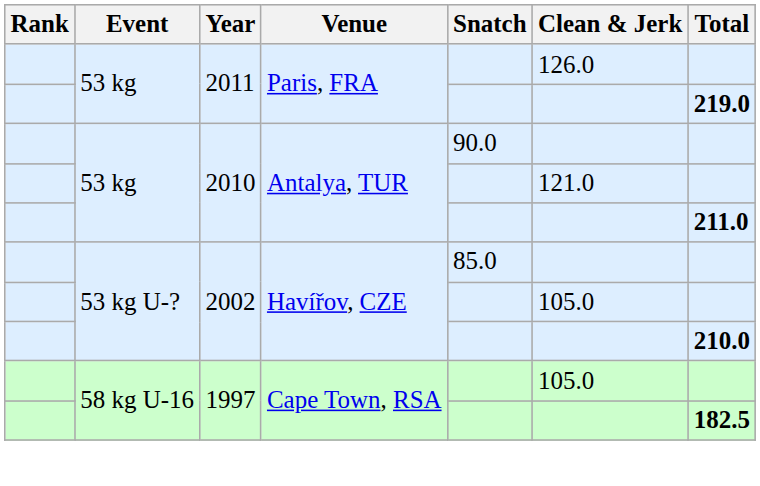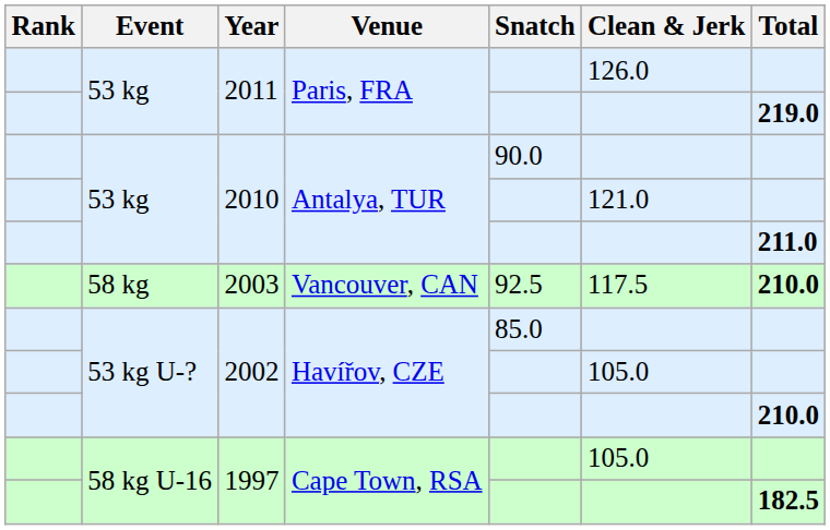 <table class="wikitable">
 <tr>
 <th>Rank</th>
 <th>Event</th>
 <th>Year</th>
 <th>Venue</th>
 <th>Snatch</th>
 <th>Clean & Jerk</th>
 <th>Total</th>
 </tr>
 <tr bgcolor=#DDEEFF>
 <td></td>
 <td rowspan=2>53 kg</td>
 <td rowspan=2>2011</td>
 <td rowspan=2><a href='#'>Paris</a>, <a href='#'>FRA</a></td>
 <td></td>
 <td>126.0</td>
 <td></td>
 </tr>
 <tr bgcolor=#DDEEFF>
 <td><strong></strong></td>
 <td></td>
 <td></td>
 <td><strong>219.0</strong></td>
 </tr>
 <tr bgcolor=#DDEEFF>
 <td></td>
 <td rowspan=3>53 kg</td>
 <td rowspan=3>2010</td>
 <td rowspan=3><a href='#'>Antalya</a>, <a href='#'>TUR</a></td>
 <td>90.0</td>
 <td></td>
 <td></td>
 </tr>
 <tr bgcolor=#DDEEFF>
 <td></td>
 <td></td>
 <td>121.0</td>
 <td></td>
 </tr>
 <tr bgcolor=#DDEEFF>
 <td><strong></strong></td>
 <td></td>
 <td></td>
 <td><strong>211.0</strong></td>
 </tr>
+<tr bgcolor=#CCFFCC>
+<td><strong></strong></td>
+<td>58 kg</td>
+<td>2003</td>
+<td><a href='#'>Vancouver</a>, <a href='#'>CAN</a></td>
+<td>92.5</td>
+<td>117.5</td>
+<td><strong>210.0</strong></td>
+</tr>
 <tr bgcolor=#DDEEFF>
 <td></td>
 <td rowspan=3>53 kg U-?</td>
 <td rowspan=3>2002</td>
 <td rowspan=3><a href='#'>Havířov</a>, <a href='#'>CZE</a></td>
 <td>85.0</td>
 <td></td>
 <td></td>
 </tr>
 <tr bgcolor=#DDEEFF>
 <td></td>
 <td></td>
 <td>105.0</td>
 <td></td>
 </tr>
 <tr bgcolor=#DDEEFF>
 <td><strong></strong></td>
 <td></td>
 <td></td>
 <td><strong>210.0</strong></td>
 </tr>
 <tr bgcolor=#CCFFCC>
 <td></td>
 <td rowspan=2>58 kg U-16</td>
 <td rowspan=2>1997</td>
 <td rowspan=2><a href='#'>Cape Town</a>, <a href='#'>RSA</a></td>
 <td></td>
 <td>105.0</td>
 <td></td>
 </tr>
 <tr bgcolor=#CCFFCC>
 <td><strong></strong></td>
 <td></td>
 <td></td>
 <td><strong>182.5</strong></td>
 </tr>
 </table>
